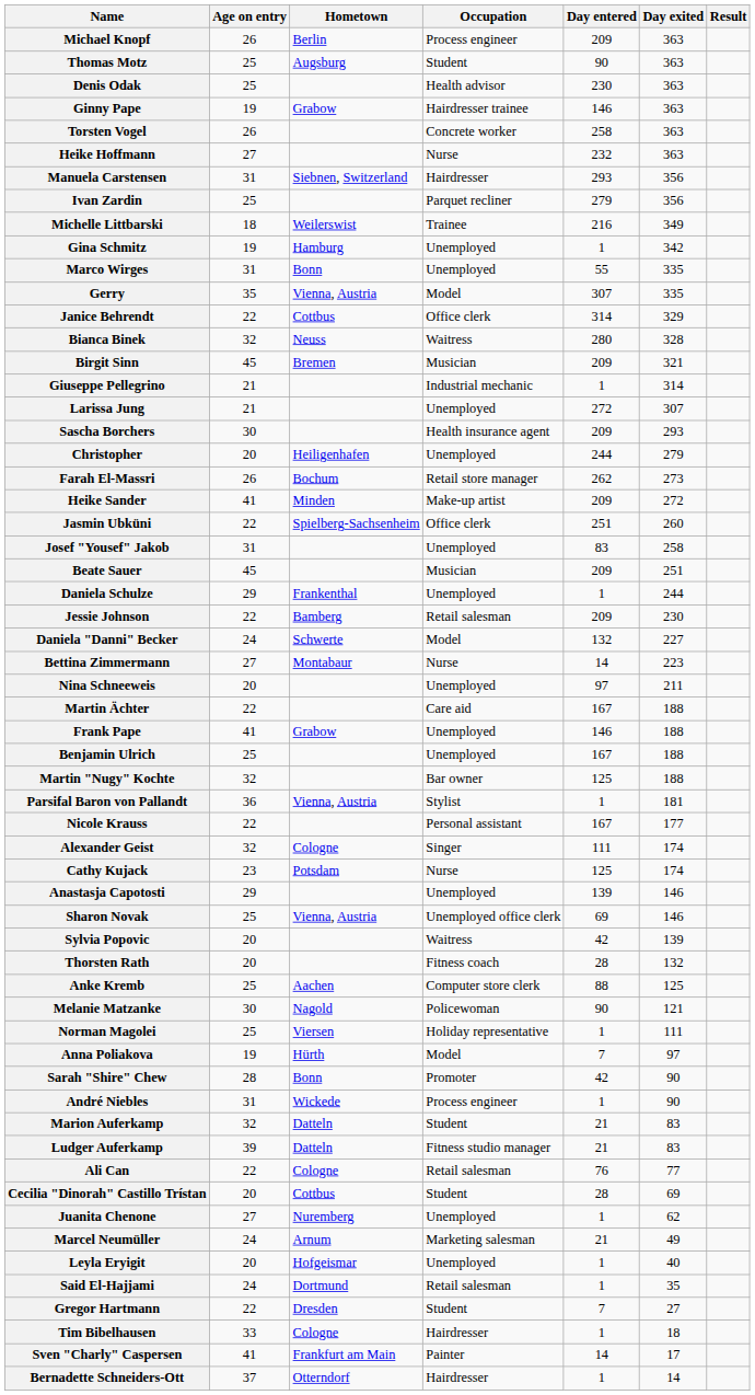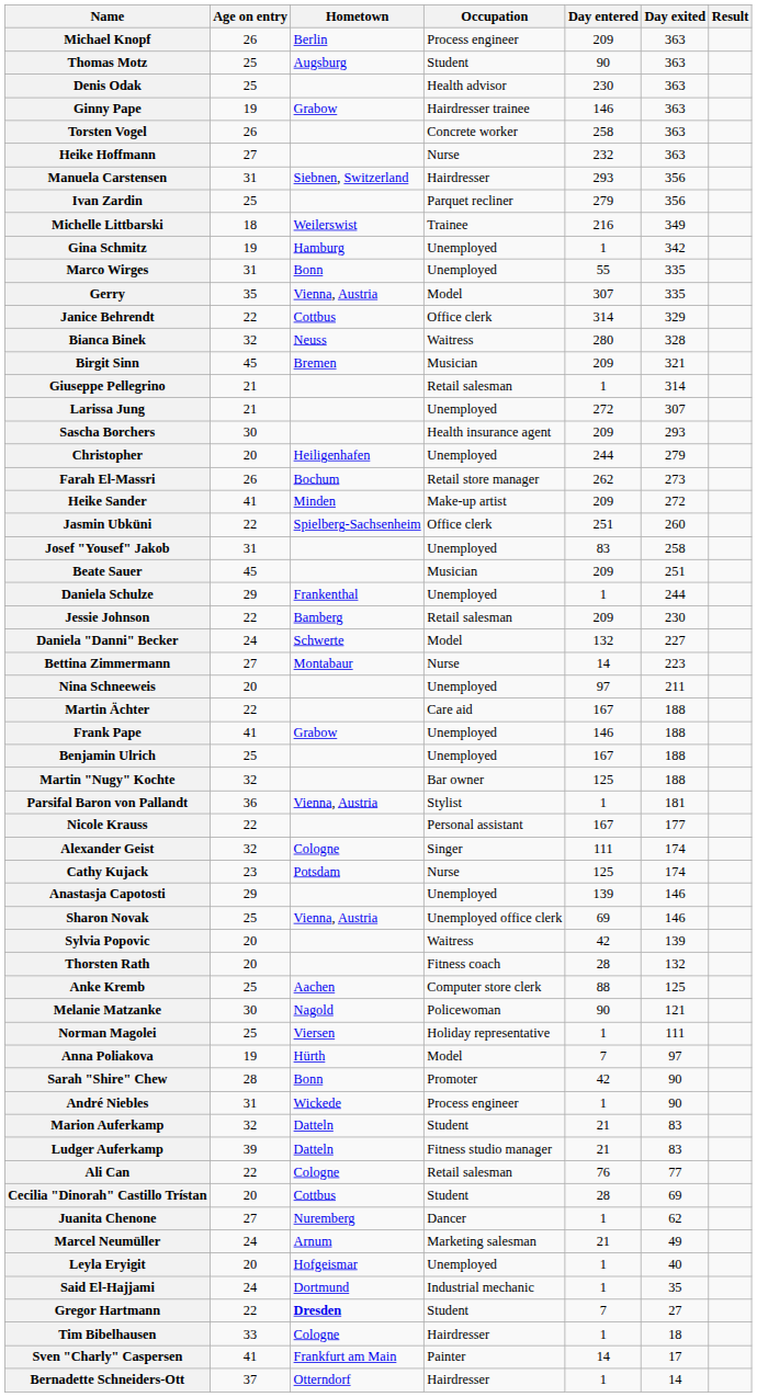 <table class="wikitable sortable" style="text-align:left; line-height:20px; width:auto;">
 <tr>
 <th scope="col">Name</th>
 <th scope="col">Age on entry</th>
 <th scope="col">Hometown</th>
 <th scope="col">Occupation</th>
 <th scope="col">Day entered</th>
 <th scope="col">Day exited</th>
 <th scope="col">Result</th>
 </tr>
 <tr>
 <th scope="row">Michael Knopf</th>
 <td align="center">26</td>
 <td><a href='#'>Berlin</a></td>
 <td>Process engineer</td>
 <td align="center">209</td>
 <td align="center">363</td>
 <td></td>
 </tr>
 <tr>
 <th scope="row">Thomas Motz</th>
 <td align="center">25</td>
 <td><a href='#'>Augsburg</a></td>
 <td>Student</td>
 <td align="center">90</td>
 <td align="center">363</td>
 <td></td>
 </tr>
 <tr>
 <th scope=row>Denis Odak</th>
 <td align=center>25</td>
 <td></td>
 <td>Health advisor</td>
 <td align="center">230</td>
 <td align="center">363</td>
 <td></td>
 </tr>
 <tr>
 <th scope=row>Ginny Pape</th>
 <td align=center>19</td>
 <td><a href='#'>Grabow</a></td>
 <td>Hairdresser trainee</td>
 <td align="center">146</td>
 <td align="center">363</td>
 <td></td>
 </tr>
 <tr>
 <th scope=row>Torsten Vogel</th>
 <td align=center>26</td>
 <td></td>
 <td>Concrete worker</td>
 <td align="center">258</td>
 <td align="center">363</td>
 <td></td>
 </tr>
 <tr>
 <th scope=row>Heike Hoffmann</th>
 <td align=center>27</td>
 <td></td>
 <td>Nurse</td>
 <td align="center">232</td>
 <td align="center">363</td>
 <td></td>
 </tr>
 <tr>
 <th scope=row>Manuela Carstensen</th>
 <td align=center>31</td>
 <td><a href='#'>Siebnen</a>, <a href='#'>Switzerland</a></td>
 <td>Hairdresser</td>
 <td align="center">293</td>
 <td align="center">356</td>
 <td></td>
 </tr>
 <tr>
 <th scope=row>Ivan Zardin</th>
 <td align=center>25</td>
 <td></td>
 <td>Parquet recliner</td>
 <td align="center">279</td>
 <td align="center">356</td>
 <td></td>
 </tr>
 <tr>
 <th scope=row>Michelle Littbarski</th>
 <td align=center>18</td>
 <td><a href='#'>Weilerswist</a></td>
 <td>Trainee</td>
 <td align="center">216</td>
 <td align="center">349</td>
 <td></td>
 </tr>
 <tr>
 <th scope=row>Gina Schmitz</th>
 <td align=center>19</td>
 <td><a href='#'>Hamburg</a></td>
 <td>Unemployed</td>
 <td align="center">1</td>
 <td align="center">342</td>
 <td></td>
 </tr>
 <tr>
 <th scope=row>Marco Wirges</th>
 <td align=center>31</td>
 <td><a href='#'>Bonn</a></td>
 <td>Unemployed</td>
 <td align="center">55</td>
 <td align="center">335</td>
 <td></td>
 </tr>
 <tr>
 <th scope=row>Gerry</th>
 <td align=center>35</td>
 <td><a href='#'>Vienna</a>, <a href='#'>Austria</a></td>
 <td>Model</td>
 <td align="center">307</td>
 <td align="center">335</td>
 <td></td>
 </tr>
 <tr>
 <th scope=row>Janice Behrendt</th>
 <td align=center>22</td>
 <td><a href='#'>Cottbus</a></td>
 <td>Office clerk</td>
 <td align="center">314</td>
 <td align="center">329</td>
 <td></td>
 </tr>
 <tr>
 <th scope=row>Bianca Binek</th>
 <td align=center>32</td>
 <td><a href='#'>Neuss</a></td>
 <td>Waitress</td>
 <td align="center">280</td>
 <td align="center">328</td>
 <td></td>
 </tr>
 <tr>
 <th scope=row>Birgit Sinn</th>
 <td align=center>45</td>
 <td><a href='#'>Bremen</a></td>
 <td>Musician</td>
 <td align="center">209</td>
 <td align="center">321</td>
 <td></td>
 </tr>
 <tr>
 <th scope=row>Giuseppe Pellegrino</th>
 <td align=center>21</td>
 <td></td>
-<td>Industrial mechanic</td>
+<td>Retail salesman</td>
 <td align="center">1</td>
 <td align="center">314</td>
 <td></td>
 </tr>
 <tr>
 <th scope=row>Larissa Jung</th>
 <td align=center>21</td>
 <td></td>
 <td>Unemployed</td>
 <td align="center">272</td>
 <td align="center">307</td>
 <td></td>
 </tr>
 <tr>
 <th scope=row>Sascha Borchers</th>
 <td align=center>30</td>
 <td></td>
 <td>Health insurance agent</td>
 <td align="center">209</td>
 <td align="center">293</td>
 <td></td>
 </tr>
 <tr>
 <th scope=row>Christopher</th>
 <td align=center>20</td>
 <td><a href='#'>Heiligenhafen</a></td>
 <td>Unemployed</td>
 <td align="center">244</td>
 <td align="center">279</td>
 <td></td>
 </tr>
 <tr>
 <th scope=row>Farah El-Massri</th>
 <td align=center>26</td>
 <td><a href='#'>Bochum</a></td>
 <td>Retail store manager</td>
 <td align="center">262</td>
 <td align="center">273</td>
 <td></td>
 </tr>
 <tr>
 <th scope=row>Heike Sander</th>
 <td align=center>41</td>
 <td><a href='#'>Minden</a></td>
 <td>Make-up artist</td>
 <td align="center">209</td>
 <td align="center">272</td>
 <td></td>
 </tr>
 <tr>
 <th scope=row>Jasmin Ubküni</th>
 <td align=center>22</td>
 <td><a href='#'>Spielberg-Sachsenheim</a></td>
 <td>Office clerk</td>
 <td align="center">251</td>
 <td align="center">260</td>
 <td></td>
 </tr>
 <tr>
 <th scope=row>Josef "Yousef" Jakob</th>
 <td align=center>31</td>
 <td></td>
 <td>Unemployed</td>
 <td align="center">83</td>
 <td align="center">258</td>
 <td></td>
 </tr>
 <tr>
 <th scope=row>Beate Sauer</th>
 <td align=center>45</td>
 <td></td>
 <td>Musician</td>
 <td align="center">209</td>
 <td align="center">251</td>
 <td></td>
 </tr>
 <tr>
 <th scope=row>Daniela Schulze</th>
 <td align=center>29</td>
 <td><a href='#'>Frankenthal</a></td>
 <td>Unemployed</td>
 <td align="center">1</td>
 <td align="center">244</td>
 <td></td>
 </tr>
 <tr>
 <th scope=row>Jessie Johnson</th>
 <td align=center>22</td>
 <td><a href='#'>Bamberg</a></td>
 <td>Retail salesman</td>
 <td align="center">209</td>
 <td align="center">230</td>
 <td></td>
 </tr>
 <tr>
 <th scope=row>Daniela "Danni" Becker</th>
 <td align=center>24</td>
 <td><a href='#'>Schwerte</a></td>
 <td>Model</td>
 <td align="center">132</td>
 <td align="center">227</td>
 <td></td>
 </tr>
 <tr>
 <th scope=row>Bettina Zimmermann</th>
 <td align=center>27</td>
 <td><a href='#'>Montabaur</a></td>
 <td>Nurse</td>
 <td align="center">14</td>
 <td align="center">223</td>
 <td></td>
 </tr>
 <tr>
 <th scope=row>Nina Schneeweis</th>
 <td align=center>20</td>
 <td></td>
 <td>Unemployed</td>
 <td align="center">97</td>
 <td align="center">211</td>
 <td></td>
 </tr>
 <tr>
 <th scope=row>Martin Ächter</th>
 <td align=center>22</td>
 <td></td>
 <td>Care aid</td>
 <td align="center">167</td>
 <td align="center">188</td>
 <td></td>
 </tr>
 <tr>
 <th scope=row>Frank Pape</th>
 <td align=center>41</td>
 <td><a href='#'>Grabow</a></td>
 <td>Unemployed</td>
 <td align="center">146</td>
 <td align="center">188</td>
 <td></td>
 </tr>
 <tr>
 <th scope=row>Benjamin Ulrich</th>
 <td align=center>25</td>
 <td></td>
 <td>Unemployed</td>
 <td align="center">167</td>
 <td align="center">188</td>
 <td></td>
 </tr>
 <tr>
 <th scope=row>Martin "Nugy" Kochte</th>
 <td align=center>32</td>
 <td></td>
 <td>Bar owner</td>
 <td align="center">125</td>
 <td align="center">188</td>
 <td></td>
 </tr>
 <tr>
 <th scope=row>Parsifal Baron von Pallandt</th>
 <td align=center>36</td>
 <td><a href='#'>Vienna</a>, <a href='#'>Austria</a></td>
 <td>Stylist</td>
 <td align="center">1</td>
 <td align="center">181</td>
 <td></td>
 </tr>
 <tr>
 <th scope=row>Nicole Krauss</th>
 <td align=center>22</td>
 <td></td>
 <td>Personal assistant</td>
 <td align="center">167</td>
 <td align="center">177</td>
 <td></td>
 </tr>
 <tr>
 <th scope=row>Alexander Geist</th>
 <td align=center>32</td>
 <td><a href='#'>Cologne</a></td>
 <td>Singer</td>
 <td align="center">111</td>
 <td align="center">174</td>
 <td></td>
 </tr>
 <tr>
 <th scope=row>Cathy Kujack</th>
 <td align=center>23</td>
 <td><a href='#'>Potsdam</a></td>
 <td>Nurse</td>
 <td align="center">125</td>
 <td align="center">174</td>
 <td></td>
 </tr>
 <tr>
 <th scope=row>Anastasja Capotosti</th>
 <td align=center>29</td>
 <td></td>
 <td>Unemployed</td>
 <td align="center">139</td>
 <td align="center">146</td>
 <td></td>
 </tr>
 <tr>
 <th scope=row>Sharon Novak</th>
 <td align=center>25</td>
 <td><a href='#'>Vienna</a>, <a href='#'>Austria</a></td>
 <td>Unemployed office clerk</td>
 <td align="center">69</td>
 <td align="center">146</td>
 <td></td>
 </tr>
 <tr>
 <th scope=row>Sylvia Popovic</th>
 <td align=center>20</td>
 <td></td>
 <td>Waitress</td>
 <td align="center">42</td>
 <td align="center">139</td>
 <td></td>
 </tr>
 <tr>
 <th scope=row>Thorsten Rath</th>
 <td align=center>20</td>
 <td></td>
 <td>Fitness coach</td>
 <td align="center">28</td>
 <td align="center">132</td>
 <td></td>
 </tr>
 <tr>
 <th scope=row>Anke Kremb</th>
 <td align=center>25</td>
 <td><a href='#'>Aachen</a></td>
 <td>Computer store clerk</td>
 <td align="center">88</td>
 <td align="center">125</td>
 <td></td>
 </tr>
 <tr>
 <th scope=row>Melanie Matzanke</th>
 <td align=center>30</td>
 <td><a href='#'>Nagold</a></td>
 <td>Policewoman</td>
 <td align="center">90</td>
 <td align="center">121</td>
 <td></td>
 </tr>
 <tr>
 <th scope=row>Norman Magolei</th>
 <td align=center>25</td>
 <td><a href='#'>Viersen</a></td>
 <td>Holiday representative</td>
 <td align="center">1</td>
 <td align="center">111</td>
 <td></td>
 </tr>
 <tr>
 <th scope=row>Anna Poliakova</th>
 <td align=center>19</td>
 <td><a href='#'>Hürth</a></td>
 <td>Model</td>
 <td align="center">7</td>
 <td align="center">97</td>
 <td></td>
 </tr>
 <tr>
 <th scope=row>Sarah "Shire" Chew</th>
 <td align=center>28</td>
 <td><a href='#'>Bonn</a></td>
 <td>Promoter</td>
 <td align="center">42</td>
 <td align="center">90</td>
 <td></td>
 </tr>
 <tr>
 <th scope=row>André Niebles</th>
 <td align=center>31</td>
 <td><a href='#'>Wickede</a></td>
 <td>Process engineer</td>
 <td align="center">1</td>
 <td align="center">90</td>
 <td></td>
 </tr>
 <tr>
 <th scope=row>Marion Auferkamp</th>
 <td align=center>32</td>
 <td><a href='#'>Datteln</a></td>
 <td>Student</td>
 <td align="center">21</td>
 <td align="center">83</td>
 <td></td>
 </tr>
 <tr>
 <th scope=row>Ludger Auferkamp</th>
 <td align=center>39</td>
 <td><a href='#'>Datteln</a></td>
 <td>Fitness studio manager</td>
 <td align="center">21</td>
 <td align="center">83</td>
 <td></td>
 </tr>
 <tr>
 <th scope=row>Ali Can</th>
 <td align=center>22</td>
 <td><a href='#'>Cologne</a></td>
 <td>Retail salesman</td>
 <td align="center">76</td>
 <td align="center">77</td>
 <td></td>
 </tr>
 <tr>
 <th scope=row>Cecilia "Dinorah" Castillo Trístan</th>
 <td align=center>20</td>
 <td><a href='#'>Cottbus</a></td>
 <td>Student</td>
 <td align="center">28</td>
 <td align="center">69</td>
 <td></td>
 </tr>
 <tr>
 <th scope=row>Juanita Chenone</th>
 <td align=center>27</td>
 <td><a href='#'>Nuremberg</a></td>
-<td>Unemployed</td>
+<td>Dancer</td>
 <td align="center">1</td>
 <td align="center">62</td>
 <td></td>
 </tr>
 <tr>
 <th scope=row>Marcel Neumüller</th>
 <td align=center>24</td>
 <td><a href='#'>Arnum</a></td>
 <td>Marketing salesman</td>
 <td align="center">21</td>
 <td align="center">49</td>
 <td></td>
 </tr>
 <tr>
 <th scope=row>Leyla Eryigit</th>
 <td align=center>20</td>
 <td><a href='#'>Hofgeismar</a></td>
 <td>Unemployed</td>
 <td align="center">1</td>
 <td align="center">40</td>
 <td></td>
 </tr>
 <tr>
 <th scope=row>Said El-Hajjami</th>
 <td align=center>24</td>
 <td><a href='#'>Dortmund</a></td>
-<td>Retail salesman</td>
+<td>Industrial mechanic</td>
 <td align="center">1</td>
 <td align="center">35</td>
 <td></td>
 </tr>
 <tr>
 <th scope=row>Gregor Hartmann</th>
 <td align=center>22</td>
-<td><a href='#'>Dresden</a></td>
+<td><strong><a href='#'>Dresden</a></strong></td>
 <td>Student</td>
 <td align="center">7</td>
 <td align="center">27</td>
 <td></td>
 </tr>
 <tr>
 <th scope=row>Tim Bibelhausen</th>
 <td align=center>33</td>
 <td><a href='#'>Cologne</a></td>
 <td>Hairdresser</td>
 <td align="center">1</td>
 <td align="center">18</td>
 <td></td>
 </tr>
 <tr>
 <th scope=row>Sven "Charly" Caspersen</th>
 <td align=center>41</td>
 <td><a href='#'>Frankfurt am Main</a></td>
 <td>Painter</td>
 <td align="center">14</td>
 <td align="center">17</td>
 <td></td>
 </tr>
 <tr>
 <th scope=row>Bernadette Schneiders-Ott</th>
 <td align=center>37</td>
 <td><a href='#'>Otterndorf</a></td>
 <td>Hairdresser</td>
 <td align="center">1</td>
 <td align="center">14</td>
 <td></td>
 </tr>
 </table>
